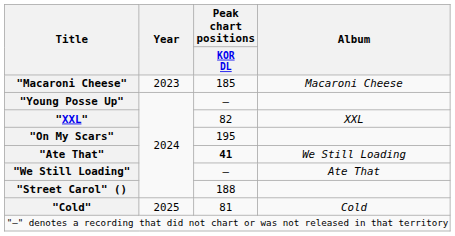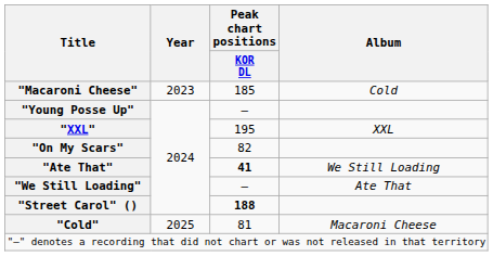 <table class="wikitable plainrowheaders" style="text-align:center">
 <tr>
 <th scope="col" rowspan="2" style="width:12em">Title</th>
 <th scope="col" rowspan="2">Year</th>
 <th scope="col" colspan="1">Peak chart positions</th>
 <th scope="col" rowspan="2">Album</th>
 </tr>
 <tr>
 <th scope="col" style="width:2.75em;font-size:90%"><a href='#'>KOR<br>DL</a><br></th>
 </tr>
 <tr>
 <th scope="row">"Macaroni Cheese"</th>
 <td>2023</td>
 <td>185</td>
-<td><em>Macaroni Cheese</em></td>
+<td><em>Cold</em></td>
 </tr>
 <tr>
 <th scope="row">"Young Posse Up"</th>
 <td rowspan="6">2024</td>
 <td>—</td>
 <td></td>
 </tr>
 <tr>
 <th scope="row">"<a href='#'>XXL</a>"</th>
-<td>82</td>
+<td>195</td>
 <td><em>XXL</em></td>
 </tr>
 <tr>
 <th scope="row">"On My Scars" <br></th>
-<td>195</td>
+<td>82</td>
 <td></td>
 </tr>
 <tr>
 <th scope="row">"Ate That"</th>
 <td><strong>41</strong></td>
 <td><em>We Still Loading</em></td>
 </tr>
 <tr>
 <th scope="row">"We Still Loading"<br></th>
 <td>—</td>
 <td><em>Ate That</em></td>
 </tr>
 <tr>
 <th scope="row">"Street Carol" ()<br></th>
-<td>188</td>
+<td><strong>188</strong></td>
 <td></td>
 </tr>
 <tr>
 <th scope="row">"Cold" <br></th>
 <td>2025</td>
 <td>81</td>
-<td><em>Cold</em></td>
+<td><em>Macaroni Cheese</em></td>
 </tr>
 <tr>
 <td colspan="4" style="font-size:85%">"—" denotes a recording that did not chart or was not released in that territory</td>
 </tr>
 </table>
